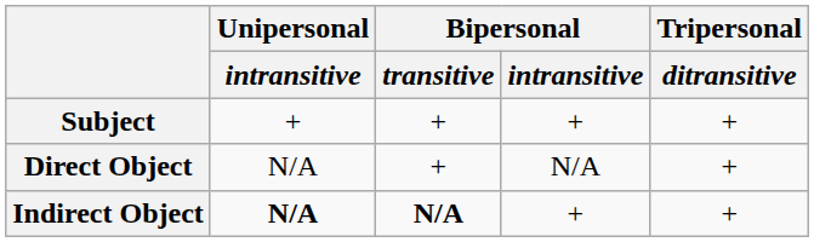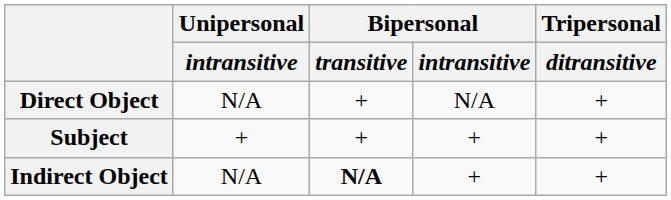 <table class="wikitable" style="text-align:center;">
 <tr>
 <th rowspan="2"></th>
 <th>Unipersonal</th>
 <th colspan="2">Bipersonal</th>
 <th>Tripersonal</th>
 </tr>
 <tr>
 <th><em>intransitive</em></th>
 <th><em>transitive</em></th>
 <th><em>intransitive</em></th>
 <th><em>ditransitive</em></th>
 </tr>
 <tr>
+<th>Direct Object</th>
+<td>N/A</td>
+<td>+</td>
+<td>N/A</td>
+<td>+</td>
+</tr>
+<tr>
 <th>Subject</th>
 <td>+</td>
 <td>+</td>
 <td>+</td>
 <td>+</td>
 </tr>
 <tr>
-<th>Direct Object</th>
+<th>Indirect Object</th>
 <td>N/A</td>
-<td>+</td>
-<td>N/A</td>
-<td>+</td>
-</tr>
-<tr>
-<th>Indirect Object</th>
-<td><strong>N/A</strong></td>
 <td><strong>N/A</strong></td>
 <td>+</td>
 <td>+</td>
 </tr>
 </table>
